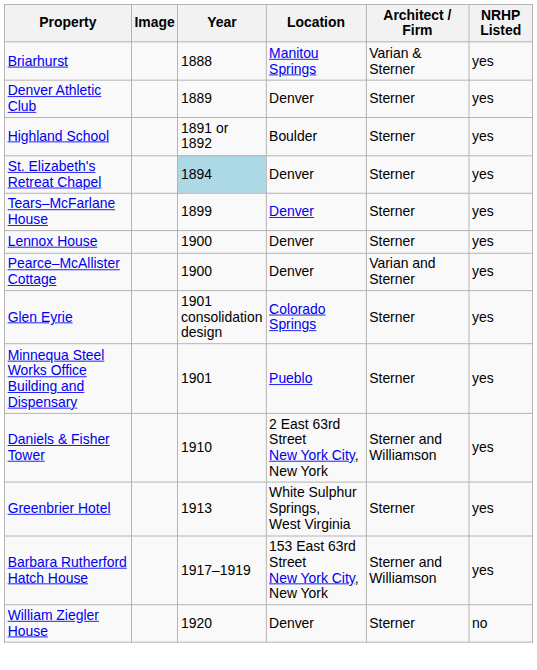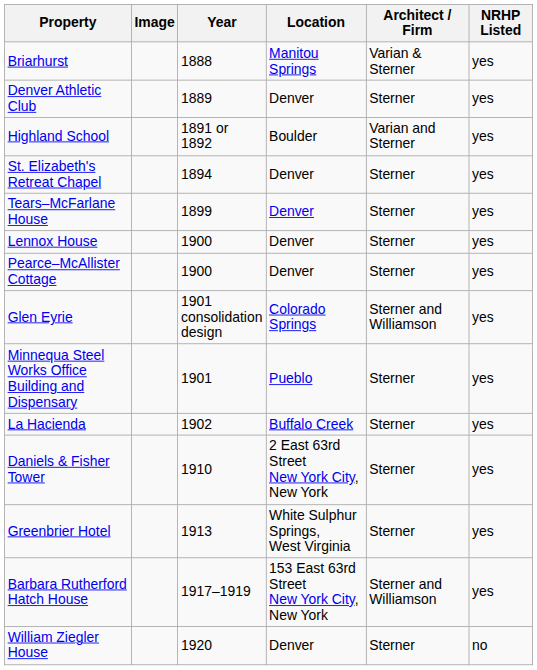 <table class="wikitable sortable">
 <tr>
 <th>Property</th>
 <th>Image</th>
 <th>Year</th>
 <th>Location</th>
 <th>Architect / Firm</th>
 <th>NRHP Listed</th>
 </tr>
 <tr>
 <td><a href='#'>Briarhurst</a></td>
 <td></td>
 <td>1888</td>
 <td><a href='#'>Manitou Springs</a></td>
 <td>Varian & Sterner</td>
 <td>yes</td>
 </tr>
 <tr>
 <td><a href='#'>Denver Athletic Club</a></td>
 <td></td>
 <td>1889</td>
 <td>Denver</td>
 <td>Sterner</td>
 <td>yes</td>
 </tr>
 <tr>
 <td><a href='#'>Highland School</a></td>
 <td></td>
 <td>1891 or 1892</td>
 <td>Boulder</td>
-<td>Sterner</td>
+<td>Varian and Sterner</td>
 <td>yes</td>
 </tr>
 <tr>
 <td><a href='#'>St. Elizabeth's Retreat Chapel</a></td>
 <td></td>
-<td style="background: lightblue;">1894</td>
+<td>1894</td>
 <td>Denver</td>
 <td>Sterner</td>
 <td>yes</td>
 </tr>
 <tr>
 <td><a href='#'>Tears–McFarlane House</a></td>
 <td></td>
 <td>1899</td>
 <td><a href='#'>Denver</a></td>
 <td>Sterner</td>
 <td>yes</td>
 </tr>
 <tr>
 <td><a href='#'>Lennox House</a></td>
 <td></td>
 <td>1900</td>
 <td>Denver</td>
 <td>Sterner</td>
 <td>yes</td>
 </tr>
 <tr>
 <td><a href='#'>Pearce–McAllister Cottage</a></td>
 <td></td>
 <td>1900</td>
 <td>Denver</td>
-<td>Varian and Sterner</td>
+<td>Sterner</td>
 <td>yes</td>
 </tr>
 <tr>
 <td><a href='#'>Glen Eyrie</a></td>
 <td></td>
 <td>1901<br> consolidation<br> design</td>
 <td><a href='#'>Colorado Springs</a></td>
-<td>Sterner</td>
+<td>Sterner and Williamson</td>
 <td>yes</td>
 </tr>
 <tr>
 <td><a href='#'>Minnequa Steel Works Office<br> Building and Dispensary</a></td>
 <td></td>
 <td>1901</td>
 <td><a href='#'>Pueblo</a></td>
 <td>Sterner</td>
 <td>yes</td>
 </tr>
 <tr>
+<td><a href='#'>La Hacienda</a></td>
+<td></td>
+<td>1902</td>
+<td><a href='#'>Buffalo Creek</a></td>
+<td>Sterner</td>
+<td>yes</td>
+</tr>
+<tr>
 <td><a href='#'>Daniels & Fisher Tower</a></td>
 <td></td>
 <td>1910</td>
 <td>2 East 63rd Street<br><a href='#'>New York City</a>, New York</td>
-<td>Sterner and Williamson</td>
+<td>Sterner</td>
 <td>yes</td>
 </tr>
 <tr>
 <td><a href='#'>Greenbrier Hotel</a></td>
 <td></td>
 <td>1913</td>
 <td>White Sulphur Springs,<br> West Virginia</td>
 <td>Sterner</td>
 <td>yes</td>
 </tr>
 <tr>
 <td><a href='#'>Barbara Rutherford Hatch House</a></td>
 <td></td>
 <td>1917–1919</td>
 <td>153 East 63rd Street<br> <a href='#'>New York City</a>, New York</td>
 <td>Sterner and Williamson</td>
 <td>yes</td>
 </tr>
 <tr>
 <td><a href='#'>William Ziegler House</a></td>
 <td></td>
 <td>1920</td>
 <td>Denver</td>
 <td>Sterner</td>
 <td>no</td>
 </tr>
 </table>
